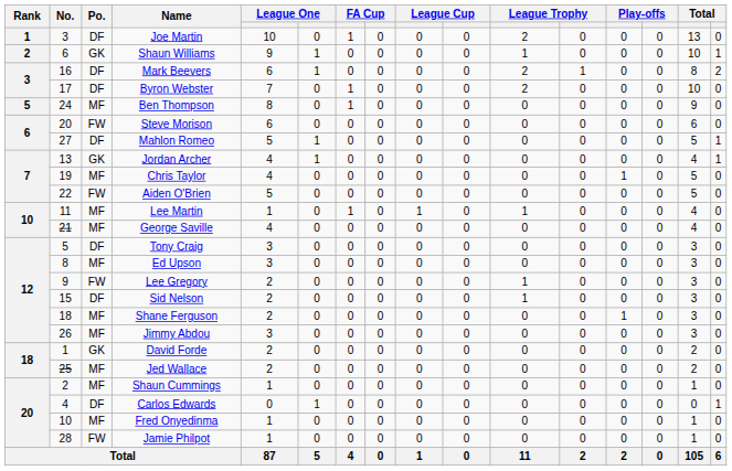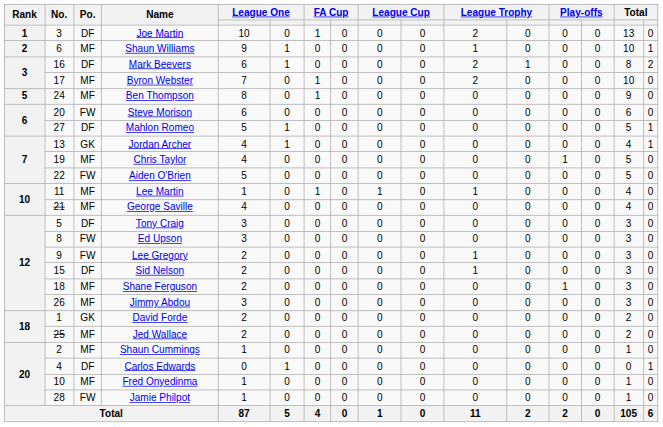 <table class="wikitable" style="text-align:center; font-size:85%; width:100%;">
 <tr>
 <th rowspan=2>Rank</th>
 <th rowspan=2>No.</th>
 <th rowspan=2>Po.</th>
 <th rowspan=2>Name</th>
 <th colspan=2><a href='#'>League One</a></th>
 <th colspan=2><a href='#'>FA Cup</a></th>
 <th colspan=2><a href='#'>League Cup</a></th>
 <th colspan=2><a href='#'>League Trophy</a></th>
 <th colspan=2><a href='#'>Play-offs</a></th>
 <th colspan=2>Total</th>
 </tr>
 <tr>
 <th></th>
 <th></th>
 <th></th>
 <th></th>
 <th></th>
 <th></th>
 <th></th>
 <th></th>
 <th></th>
 <th></th>
 <th></th>
 <th></th>
 </tr>
 <tr>
 <th rowspan=1>1</th>
 <td>3</td>
 <td>DF</td>
 <td> <a href='#'>Joe Martin</a></td>
 <td>10</td>
 <td>0</td>
 <td>1</td>
 <td>0</td>
 <td>0</td>
 <td>0</td>
 <td>2</td>
 <td>0</td>
 <td>0</td>
 <td>0</td>
 <td>13</td>
 <td>0</td>
 </tr>
 <tr>
 <th rowspan=1>2</th>
 <td>6</td>
-<td>GK</td>
+<td>MF</td>
 <td> <a href='#'>Shaun Williams</a></td>
 <td>9</td>
 <td>1</td>
 <td>0</td>
 <td>0</td>
 <td>0</td>
 <td>0</td>
 <td>1</td>
 <td>0</td>
 <td>0</td>
 <td>0</td>
 <td>10</td>
 <td>1</td>
 </tr>
 <tr>
 <th rowspan=2>3</th>
 <td>16</td>
 <td>DF</td>
 <td> <a href='#'>Mark Beevers</a></td>
 <td>6</td>
 <td>1</td>
 <td>0</td>
 <td>0</td>
 <td>0</td>
 <td>0</td>
 <td>2</td>
 <td>1</td>
 <td>0</td>
 <td>0</td>
 <td>8</td>
 <td>2</td>
 </tr>
 <tr>
 <td>17</td>
-<td>DF</td>
+<td>MF</td>
 <td> <a href='#'>Byron Webster</a></td>
 <td>7</td>
 <td>0</td>
 <td>1</td>
 <td>0</td>
 <td>0</td>
 <td>0</td>
 <td>2</td>
 <td>0</td>
 <td>0</td>
 <td>0</td>
 <td>10</td>
 <td>0</td>
 </tr>
 <tr>
 <th rowspan=1>5</th>
 <td>24</td>
 <td>MF</td>
 <td> <a href='#'>Ben Thompson</a></td>
 <td>8</td>
 <td>0</td>
 <td>1</td>
 <td>0</td>
 <td>0</td>
 <td>0</td>
 <td>0</td>
 <td>0</td>
 <td>0</td>
 <td>0</td>
 <td>9</td>
 <td>0</td>
 </tr>
 <tr>
 <th rowspan=2>6</th>
 <td>20</td>
 <td>FW</td>
 <td> <a href='#'>Steve Morison</a></td>
 <td>6</td>
 <td>0</td>
 <td>0</td>
 <td>0</td>
 <td>0</td>
 <td>0</td>
 <td>0</td>
 <td>0</td>
 <td>0</td>
 <td>0</td>
 <td>6</td>
 <td>0</td>
 </tr>
 <tr>
 <td>27</td>
 <td>DF</td>
 <td> <a href='#'>Mahlon Romeo</a></td>
 <td>5</td>
 <td>1</td>
 <td>0</td>
 <td>0</td>
 <td>0</td>
 <td>0</td>
 <td>0</td>
 <td>0</td>
 <td>0</td>
 <td>0</td>
 <td>5</td>
 <td>1</td>
 </tr>
 <tr>
 <th rowspan=3>7</th>
 <td>13</td>
 <td>GK</td>
 <td> <a href='#'>Jordan Archer</a></td>
 <td>4</td>
 <td>1</td>
 <td>0</td>
 <td>0</td>
 <td>0</td>
 <td>0</td>
 <td>0</td>
 <td>0</td>
 <td>0</td>
 <td>0</td>
 <td>4</td>
 <td>1</td>
 </tr>
 <tr>
 <td>19</td>
 <td>MF</td>
 <td> <a href='#'>Chris Taylor</a></td>
 <td>4</td>
 <td>0</td>
 <td>0</td>
 <td>0</td>
 <td>0</td>
 <td>0</td>
 <td>0</td>
 <td>0</td>
 <td>1</td>
 <td>0</td>
 <td>5</td>
 <td>0</td>
 </tr>
 <tr>
 <td>22</td>
 <td>FW</td>
 <td> <a href='#'>Aiden O'Brien</a></td>
 <td>5</td>
 <td>0</td>
 <td>0</td>
 <td>0</td>
 <td>0</td>
 <td>0</td>
 <td>0</td>
 <td>0</td>
 <td>0</td>
 <td>0</td>
 <td>5</td>
 <td>0</td>
 </tr>
 <tr>
 <th rowspan=2>10</th>
 <td>11</td>
 <td>MF</td>
 <td> <a href='#'>Lee Martin</a></td>
 <td>1</td>
 <td>0</td>
 <td>1</td>
 <td>0</td>
 <td>1</td>
 <td>0</td>
 <td>1</td>
 <td>0</td>
 <td>0</td>
 <td>0</td>
 <td>4</td>
 <td>0</td>
 </tr>
 <tr>
 <td><s>21</s></td>
 <td>MF</td>
 <td> <a href='#'>George Saville</a></td>
 <td>4</td>
 <td>0</td>
 <td>0</td>
 <td>0</td>
 <td>0</td>
 <td>0</td>
 <td>0</td>
 <td>0</td>
 <td>0</td>
 <td>0</td>
 <td>4</td>
 <td>0</td>
 </tr>
 <tr>
 <th rowspan=6>12</th>
 <td>5</td>
 <td>DF</td>
 <td> <a href='#'>Tony Craig</a></td>
 <td>3</td>
 <td>0</td>
 <td>0</td>
 <td>0</td>
 <td>0</td>
 <td>0</td>
 <td>0</td>
 <td>0</td>
 <td>0</td>
 <td>0</td>
 <td>3</td>
 <td>0</td>
 </tr>
 <tr>
 <td>8</td>
-<td>MF</td>
+<td>FW</td>
 <td> <a href='#'>Ed Upson</a></td>
 <td>3</td>
 <td>0</td>
 <td>0</td>
 <td>0</td>
 <td>0</td>
 <td>0</td>
 <td>0</td>
 <td>0</td>
 <td>0</td>
 <td>0</td>
 <td>3</td>
 <td>0</td>
 </tr>
 <tr>
 <td>9</td>
 <td>FW</td>
 <td> <a href='#'>Lee Gregory</a></td>
 <td>2</td>
 <td>0</td>
 <td>0</td>
 <td>0</td>
 <td>0</td>
 <td>0</td>
 <td>1</td>
 <td>0</td>
 <td>0</td>
 <td>0</td>
 <td>3</td>
 <td>0</td>
 </tr>
 <tr>
 <td>15</td>
 <td>DF</td>
 <td> <a href='#'>Sid Nelson</a></td>
 <td>2</td>
 <td>0</td>
 <td>0</td>
 <td>0</td>
 <td>0</td>
 <td>0</td>
 <td>1</td>
 <td>0</td>
 <td>0</td>
 <td>0</td>
 <td>3</td>
 <td>0</td>
 </tr>
 <tr>
 <td>18</td>
 <td>MF</td>
 <td> <a href='#'>Shane Ferguson</a></td>
 <td>2</td>
 <td>0</td>
 <td>0</td>
 <td>0</td>
 <td>0</td>
 <td>0</td>
 <td>0</td>
 <td>0</td>
 <td>1</td>
 <td>0</td>
 <td>3</td>
 <td>0</td>
 </tr>
 <tr>
 <td>26</td>
 <td>MF</td>
 <td> <a href='#'>Jimmy Abdou</a></td>
 <td>3</td>
 <td>0</td>
 <td>0</td>
 <td>0</td>
 <td>0</td>
 <td>0</td>
 <td>0</td>
 <td>0</td>
 <td>0</td>
 <td>0</td>
 <td>3</td>
 <td>0</td>
 </tr>
 <tr>
 <th rowspan=2>18</th>
 <td>1</td>
 <td>GK</td>
 <td> <a href='#'>David Forde</a></td>
 <td>2</td>
 <td>0</td>
 <td>0</td>
 <td>0</td>
 <td>0</td>
 <td>0</td>
 <td>0</td>
 <td>0</td>
 <td>0</td>
 <td>0</td>
 <td>2</td>
 <td>0</td>
 </tr>
 <tr>
 <td><s>25</s></td>
 <td>MF</td>
 <td> <a href='#'>Jed Wallace</a></td>
 <td>2</td>
 <td>0</td>
 <td>0</td>
 <td>0</td>
 <td>0</td>
 <td>0</td>
 <td>0</td>
 <td>0</td>
 <td>0</td>
 <td>0</td>
 <td>2</td>
 <td>0</td>
 </tr>
 <tr>
 <th rowspan=4>20</th>
 <td>2</td>
 <td>MF</td>
 <td> <a href='#'>Shaun Cummings</a></td>
 <td>1</td>
 <td>0</td>
 <td>0</td>
 <td>0</td>
 <td>0</td>
 <td>0</td>
 <td>0</td>
 <td>0</td>
 <td>0</td>
 <td>0</td>
 <td>1</td>
 <td>0</td>
 </tr>
 <tr>
 <td>4</td>
 <td>DF</td>
 <td> <a href='#'>Carlos Edwards</a></td>
 <td>0</td>
 <td>1</td>
 <td>0</td>
 <td>0</td>
 <td>0</td>
 <td>0</td>
 <td>0</td>
 <td>0</td>
 <td>0</td>
 <td>0</td>
 <td>0</td>
 <td>1</td>
 </tr>
 <tr>
 <td>10</td>
 <td>MF</td>
 <td> <a href='#'>Fred Onyedinma</a></td>
 <td>1</td>
 <td>0</td>
 <td>0</td>
 <td>0</td>
 <td>0</td>
 <td>0</td>
 <td>0</td>
 <td>0</td>
 <td>0</td>
 <td>0</td>
 <td>1</td>
 <td>0</td>
 </tr>
 <tr>
 <td>28</td>
 <td>FW</td>
 <td> <a href='#'>Jamie Philpot</a></td>
 <td>1</td>
 <td>0</td>
 <td>0</td>
 <td>0</td>
 <td>0</td>
 <td>0</td>
 <td>0</td>
 <td>0</td>
 <td>0</td>
 <td>0</td>
 <td>1</td>
 <td>0</td>
 </tr>
 <tr>
 <th colspan=4>Total</th>
 <th>87</th>
 <th>5</th>
 <th>4</th>
 <th>0</th>
 <th>1</th>
 <th>0</th>
 <th>11</th>
 <th>2</th>
 <th>2</th>
 <th>0</th>
 <th>105</th>
 <th>6</th>
 </tr>
 </table>
